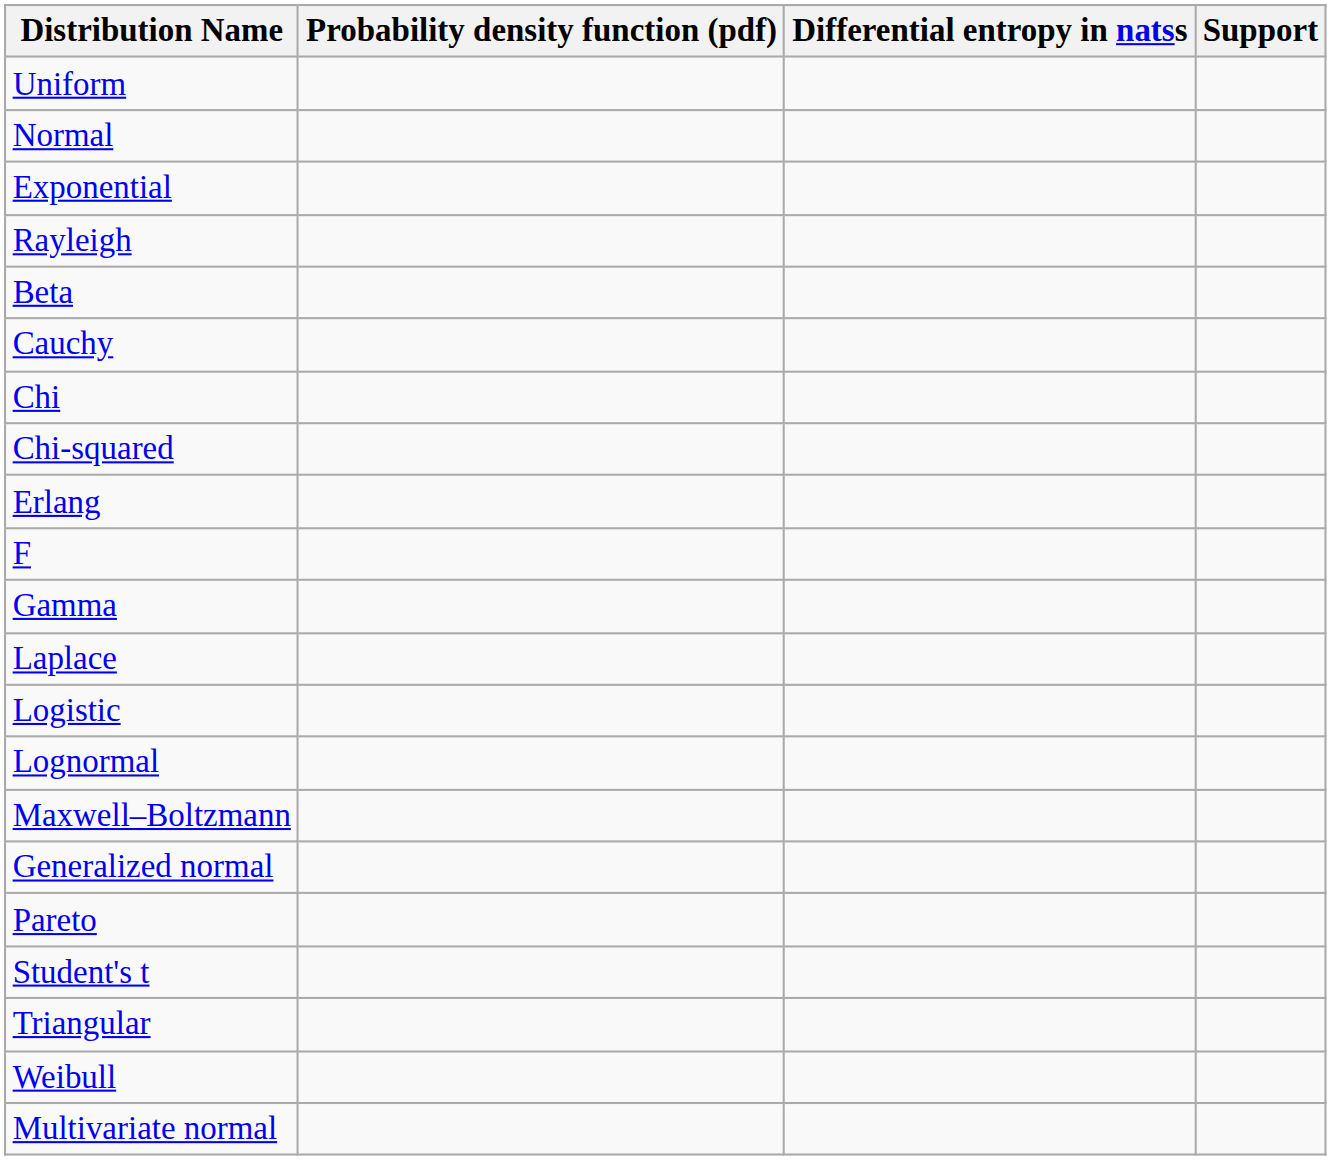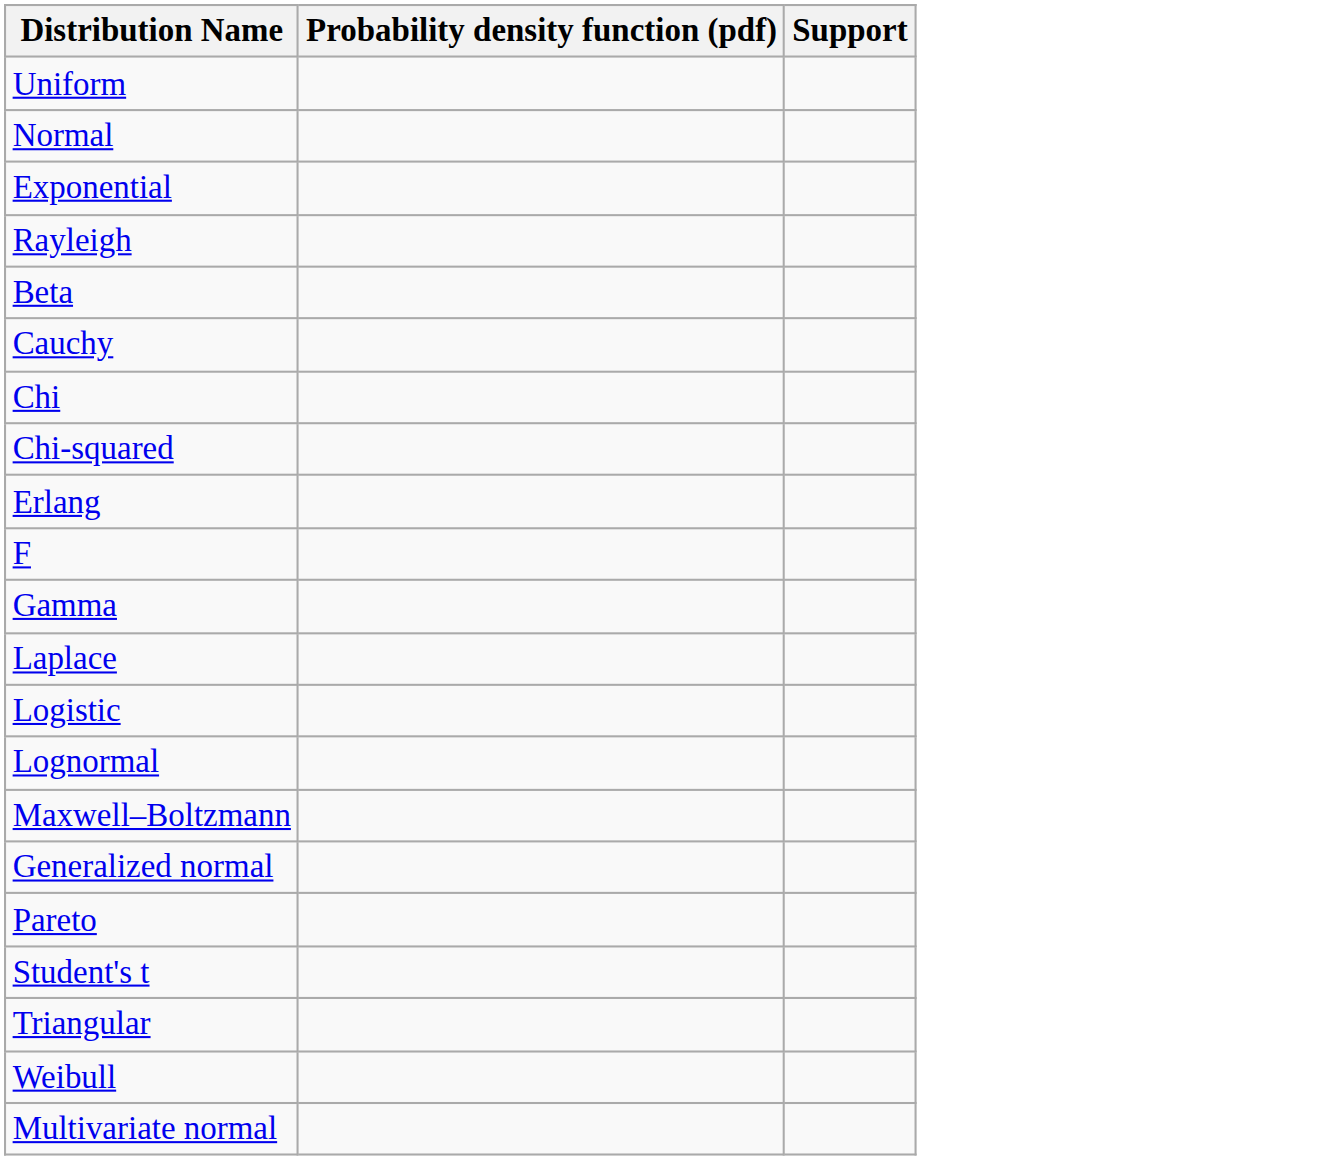 <table class="wikitable">
 <tr>
 <th>Distribution Name</th>
 <th>Probability density function (pdf)</th>
-<th>Differential entropy in <a href='#'>nats</a>s</th>
 <th>Support</th>
 </tr>
 <tr>
 <td><a href='#'>Uniform</a></td>
-<td></td>
 <td></td>
 <td></td>
 </tr>
 <tr>
 <td><a href='#'>Normal</a></td>
 <td></td>
 <td></td>
-<td></td>
 </tr>
 <tr>
 <td><a href='#'>Exponential</a></td>
-<td></td>
 <td></td>
 <td></td>
 </tr>
 <tr>
 <td><a href='#'>Rayleigh</a></td>
 <td></td>
 <td></td>
-<td></td>
 </tr>
 <tr>
 <td><a href='#'>Beta</a></td>
-<td></td>
 <td></td>
 <td></td>
 </tr>
 <tr>
 <td><a href='#'>Cauchy</a></td>
 <td></td>
 <td></td>
-<td></td>
 </tr>
 <tr>
 <td><a href='#'>Chi</a></td>
-<td></td>
 <td></td>
 <td></td>
 </tr>
 <tr>
 <td><a href='#'>Chi-squared</a></td>
 <td></td>
 <td></td>
-<td></td>
 </tr>
 <tr>
 <td><a href='#'>Erlang</a></td>
-<td></td>
 <td></td>
 <td></td>
 </tr>
 <tr>
 <td><a href='#'>F</a></td>
 <td></td>
 <td></td>
-<td></td>
 </tr>
 <tr>
 <td><a href='#'>Gamma</a></td>
-<td></td>
 <td></td>
 <td></td>
 </tr>
 <tr>
 <td><a href='#'>Laplace</a></td>
 <td></td>
 <td></td>
-<td></td>
 </tr>
 <tr>
 <td><a href='#'>Logistic</a></td>
-<td></td>
 <td></td>
 <td></td>
 </tr>
 <tr>
 <td><a href='#'>Lognormal</a></td>
 <td></td>
 <td></td>
-<td></td>
 </tr>
 <tr>
 <td><a href='#'>Maxwell–Boltzmann</a></td>
-<td></td>
 <td></td>
 <td></td>
 </tr>
 <tr>
 <td><a href='#'>Generalized normal</a></td>
 <td></td>
 <td></td>
-<td></td>
 </tr>
 <tr>
 <td><a href='#'>Pareto</a></td>
-<td></td>
 <td></td>
 <td></td>
 </tr>
 <tr>
 <td><a href='#'>Student's t</a></td>
 <td></td>
 <td></td>
-<td></td>
 </tr>
 <tr>
 <td><a href='#'>Triangular</a></td>
-<td></td>
 <td></td>
 <td></td>
 </tr>
 <tr>
 <td><a href='#'>Weibull</a></td>
 <td></td>
 <td></td>
-<td></td>
 </tr>
 <tr>
 <td><a href='#'>Multivariate normal</a></td>
 <td></td>
 <td></td>
-<td></td>
 </tr>
 </table>
